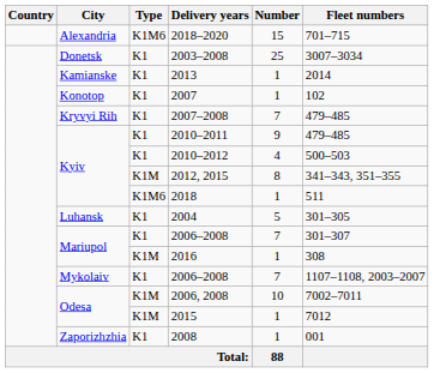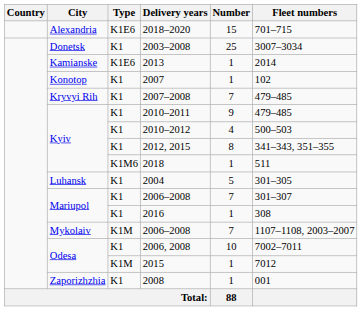 <table class="wikitable">
 <tr>
 <th>Country</th>
 <th>City</th>
 <th>Type</th>
 <th>Delivery years</th>
 <th>Number</th>
 <th>Fleet numbers</th>
 </tr>
 <tr>
 <td></td>
 <td><a href='#'>Alexandria</a></td>
-<td>K1M6</td>
+<td>K1E6</td>
 <td>2018–2020</td>
 <td align="center">15</td>
 <td>701–715</td>
 </tr>
 <tr>
 <td rowspan="15"></td>
 <td><a href='#'>Donetsk</a></td>
 <td>K1</td>
 <td>2003–2008</td>
 <td align="center">25</td>
 <td>3007–3034</td>
 </tr>
 <tr>
 <td><a href='#'>Kamianske</a></td>
-<td>K1</td>
+<td>K1E6</td>
 <td>2013</td>
 <td align="center">1</td>
 <td>2014</td>
 </tr>
 <tr>
 <td><a href='#'>Konotop</a></td>
 <td>K1</td>
 <td>2007</td>
 <td align="center">1</td>
 <td>102</td>
 </tr>
 <tr>
 <td><a href='#'>Kryvyi Rih</a></td>
 <td>K1</td>
 <td>2007–2008</td>
 <td align="center">7</td>
 <td>479–485</td>
 </tr>
 <tr>
 <td rowspan="4"><a href='#'>Kyiv</a></td>
 <td>K1</td>
 <td>2010–2011</td>
 <td align="center">9</td>
 <td>479–485</td>
 </tr>
 <tr>
 <td>K1</td>
 <td>2010–2012</td>
 <td align="center">4</td>
 <td>500–503</td>
 </tr>
 <tr>
-<td>K1M</td>
+<td>K1</td>
 <td>2012, 2015</td>
 <td align="center">8</td>
 <td>341–343, 351–355</td>
 </tr>
 <tr>
 <td>K1M6</td>
 <td>2018</td>
 <td align="center">1</td>
 <td>511</td>
 </tr>
 <tr>
 <td><a href='#'>Luhansk</a></td>
 <td>K1</td>
 <td>2004</td>
 <td align="center">5</td>
 <td>301–305</td>
 </tr>
 <tr>
 <td rowspan="2"><a href='#'>Mariupol</a></td>
 <td>K1</td>
 <td>2006–2008</td>
 <td align="center">7</td>
 <td>301–307</td>
 </tr>
 <tr>
-<td>K1M</td>
+<td>K1</td>
 <td>2016</td>
 <td align="center">1</td>
 <td>308</td>
 </tr>
 <tr>
 <td><a href='#'>Mykolaiv</a></td>
-<td>K1</td>
+<td>K1M</td>
 <td>2006–2008</td>
 <td align="center">7</td>
 <td>1107–1108, 2003–2007</td>
 </tr>
 <tr>
 <td rowspan="2"><a href='#'>Odesa</a></td>
-<td>K1M</td>
+<td>K1</td>
 <td>2006, 2008</td>
 <td align="center">10</td>
 <td>7002–7011</td>
 </tr>
 <tr>
 <td>K1M</td>
 <td>2015</td>
 <td align="center">1</td>
 <td>7012</td>
 </tr>
 <tr>
 <td><a href='#'>Zaporizhzhia</a></td>
 <td>K1</td>
 <td>2008</td>
 <td align="center">1</td>
 <td>001</td>
 </tr>
 <tr>
 <th colspan=4 style="text-align:right">Total:</th>
 <th>88</th>
 <th colspan=3></th>
 </tr>
 </table>
